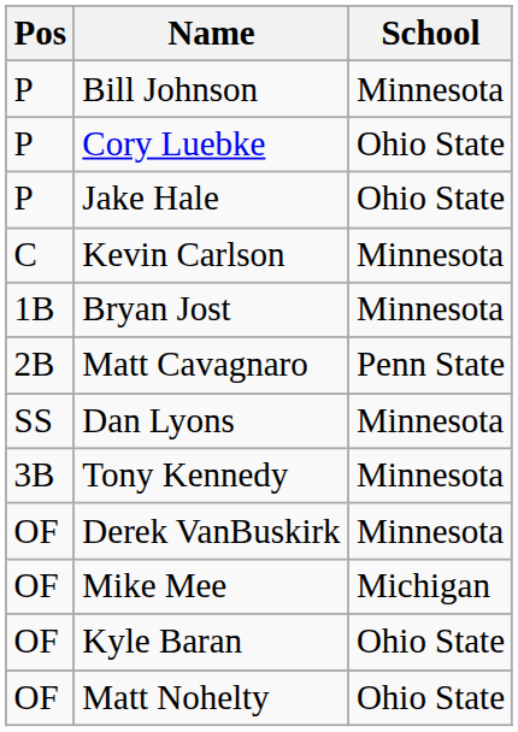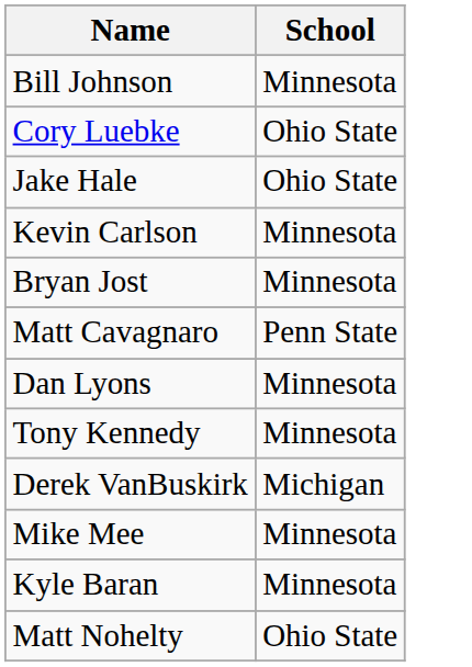 <table class=wikitable>
 <tr>
-<th>Pos</th>
 <th>Name</th>
 <th>School</th>
 </tr>
 <tr>
-<td>P</td>
 <td>Bill Johnson</td>
 <td>Minnesota</td>
 </tr>
 <tr>
-<td>P</td>
 <td><a href='#'>Cory Luebke</a></td>
 <td>Ohio State</td>
 </tr>
 <tr>
-<td>P</td>
 <td>Jake Hale</td>
 <td>Ohio State</td>
 </tr>
 <tr>
-<td>C</td>
 <td>Kevin Carlson</td>
 <td>Minnesota</td>
 </tr>
 <tr>
-<td>1B</td>
 <td>Bryan Jost</td>
 <td>Minnesota</td>
 </tr>
 <tr>
-<td>2B</td>
 <td>Matt Cavagnaro</td>
 <td>Penn State</td>
 </tr>
 <tr>
-<td>SS</td>
 <td>Dan Lyons</td>
 <td>Minnesota</td>
 </tr>
 <tr>
-<td>3B</td>
 <td>Tony Kennedy</td>
 <td>Minnesota</td>
 </tr>
 <tr>
-<td>OF</td>
 <td>Derek VanBuskirk</td>
+<td>Michigan</td>
+</tr>
+<tr>
+<td>Mike Mee</td>
 <td>Minnesota</td>
 </tr>
 <tr>
-<td>OF</td>
-<td>Mike Mee</td>
-<td>Michigan</td>
+<td>Kyle Baran</td>
+<td>Minnesota</td>
 </tr>
 <tr>
-<td>OF</td>
-<td>Kyle Baran</td>
-<td>Ohio State</td>
-</tr>
-<tr>
-<td>OF</td>
 <td>Matt Nohelty</td>
 <td>Ohio State</td>
 </tr>
 </table>
